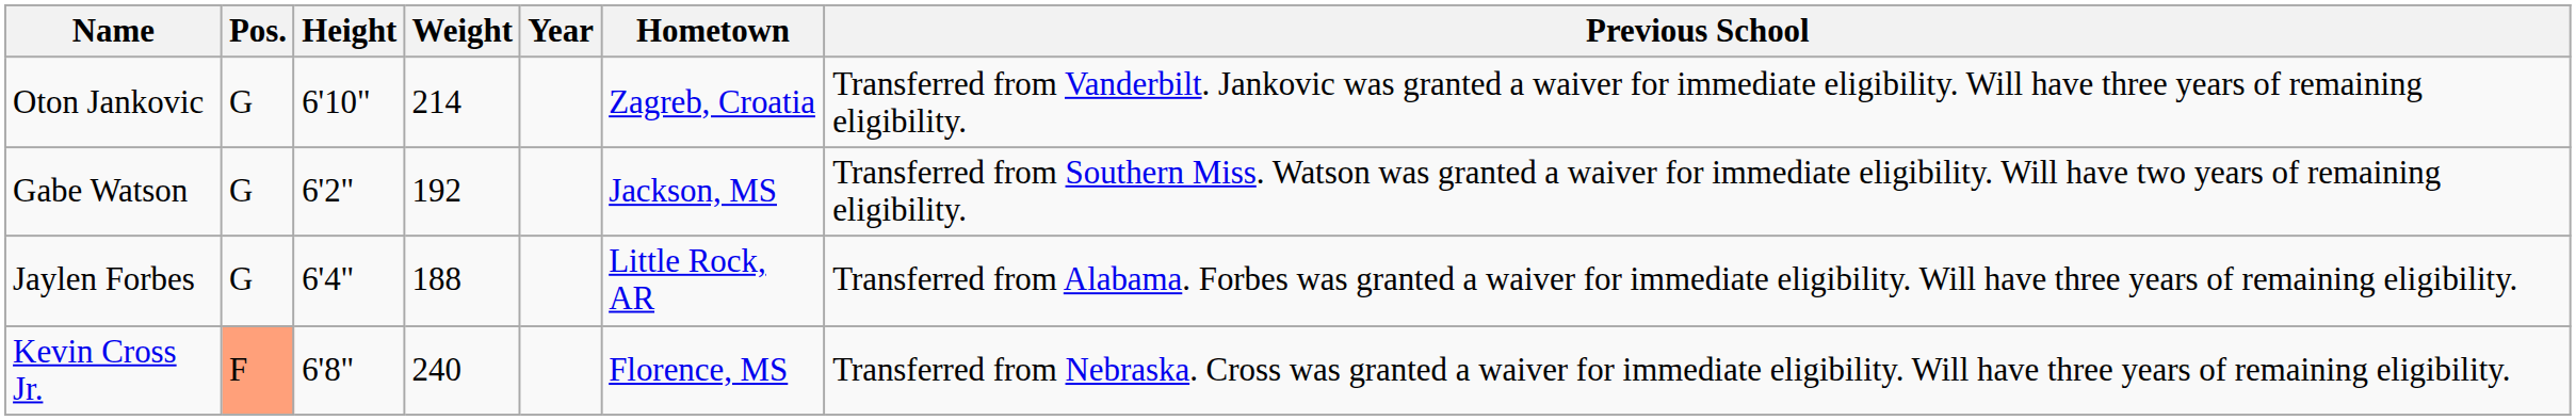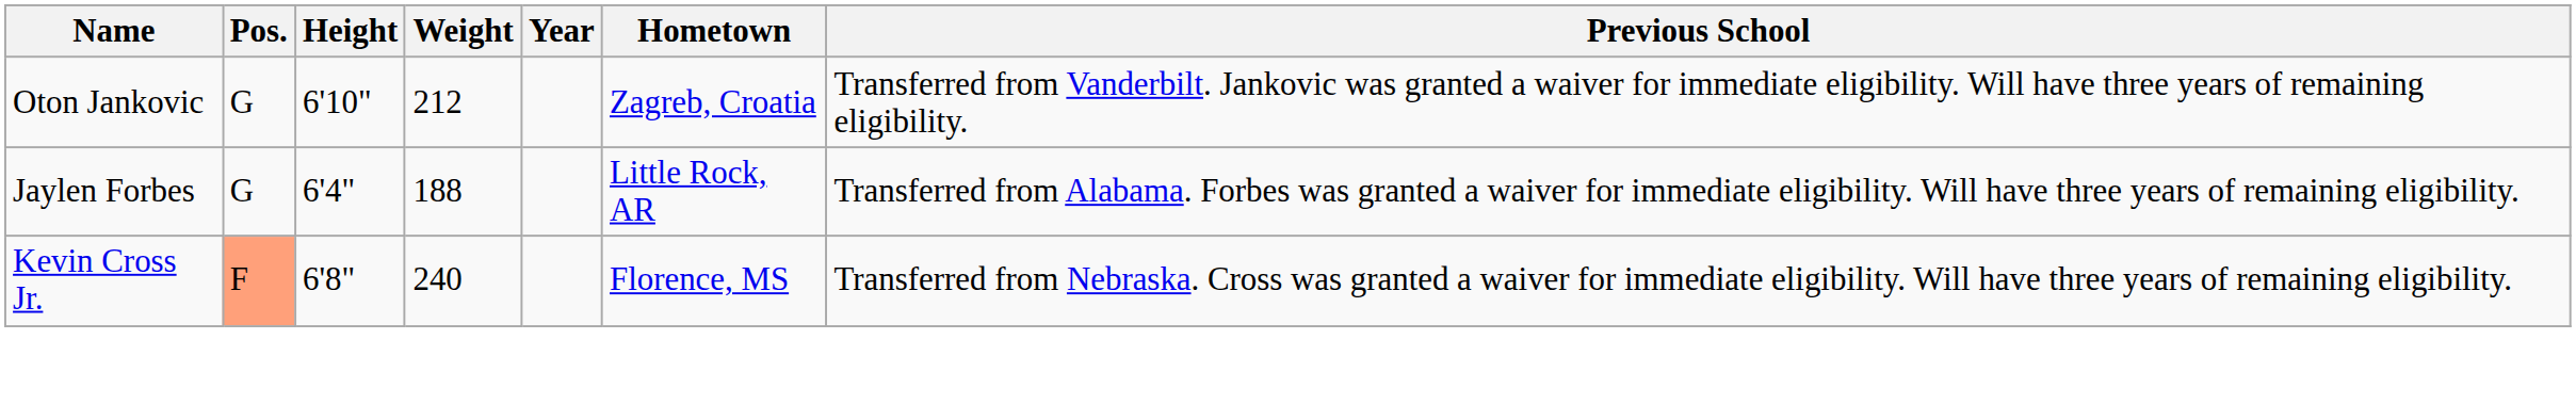 <table class="wikitable sortable" border="1">
 <tr>
 <th>Name</th>
 <th>Pos.</th>
 <th>Height</th>
 <th>Weight</th>
 <th>Year</th>
 <th>Hometown</th>
 <th class="unsortable">Previous School</th>
 </tr>
 <tr>
 <td>Oton Jankovic</td>
 <td>G</td>
 <td>6'10"</td>
-<td>214</td>
+<td>212</td>
 <td></td>
 <td><a href='#'>Zagreb, Croatia</a></td>
 <td>Transferred from <a href='#'>Vanderbilt</a>. Jankovic was granted a waiver for immediate eligibility. Will have three years of remaining eligibility.</td>
-</tr>
-<tr>
-<td>Gabe Watson</td>
-<td>G</td>
-<td>6'2"</td>
-<td>192</td>
-<td></td>
-<td><a href='#'>Jackson, MS</a></td>
-<td>Transferred from <a href='#'>Southern Miss</a>. Watson was granted a waiver for immediate eligibility. Will have two years of remaining eligibility.</td>
 </tr>
 <tr>
 <td>Jaylen Forbes</td>
 <td>G</td>
 <td>6'4"</td>
 <td>188</td>
 <td></td>
 <td><a href='#'>Little Rock, AR</a></td>
 <td>Transferred from <a href='#'>Alabama</a>. Forbes was granted a waiver for immediate eligibility.  Will have three years of remaining eligibility.</td>
 </tr>
 <tr>
 <td><a href='#'>Kevin Cross Jr.</a></td>
 <td style="background: lightsalmon;">F</td>
 <td>6'8"</td>
 <td>240</td>
 <td></td>
 <td><a href='#'>Florence, MS</a></td>
 <td>Transferred from <a href='#'>Nebraska</a>. Cross was granted a waiver for immediate eligibility.  Will have three years of remaining eligibility.</td>
 </tr>
 </table>
